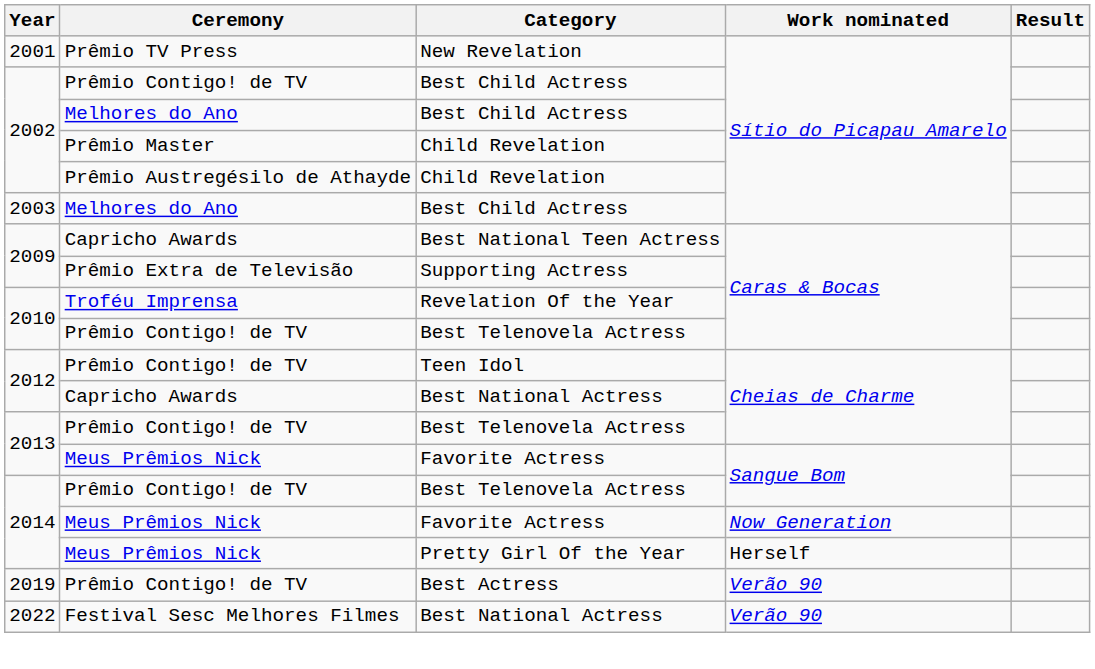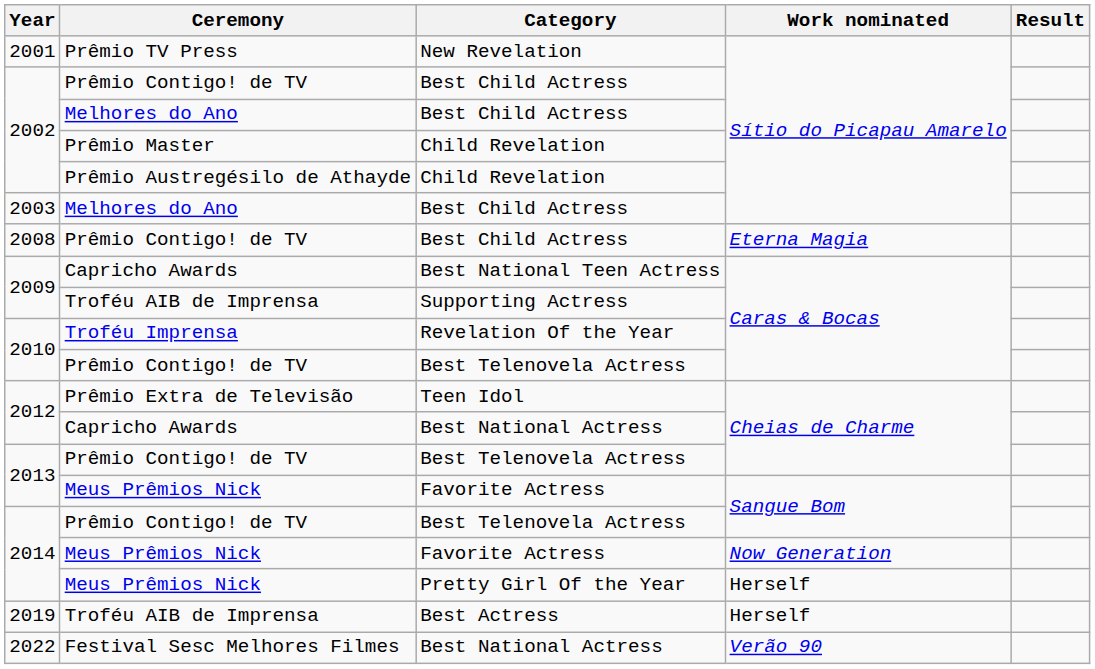 <table class="wikitable">
 <tr>
 <th>Year</th>
 <th>Ceremony</th>
 <th>Category</th>
 <th>Work nominated</th>
 <th>Result</th>
 </tr>
 <tr>
 <td>2001</td>
 <td>Prêmio TV Press</td>
 <td>New Revelation</td>
 <td rowspan="6"><em><a href='#'>Sítio do Picapau Amarelo</a></em></td>
 <td></td>
 </tr>
 <tr>
 <td rowspan="4">2002</td>
 <td>Prêmio Contigo! de TV</td>
 <td>Best Child Actress</td>
 <td></td>
 </tr>
 <tr>
 <td><a href='#'>Melhores do Ano</a></td>
 <td>Best Child Actress</td>
 <td></td>
 </tr>
 <tr>
 <td>Prêmio Master</td>
 <td>Child Revelation</td>
 <td></td>
 </tr>
 <tr>
 <td>Prêmio Austregésilo de Athayde</td>
 <td>Child Revelation</td>
 <td></td>
 </tr>
 <tr>
 <td>2003</td>
 <td><a href='#'>Melhores do Ano</a></td>
 <td>Best Child Actress</td>
 <td></td>
 </tr>
 <tr>
+<td>2008</td>
+<td>Prêmio Contigo! de TV</td>
+<td>Best Child Actress</td>
+<td><em><a href='#'>Eterna Magia</a></em></td>
+<td></td>
+</tr>
+<tr>
 <td rowspan="2">2009</td>
 <td>Capricho Awards</td>
 <td>Best National Teen Actress</td>
 <td rowspan="4"><em><a href='#'>Caras & Bocas</a></em></td>
 <td></td>
 </tr>
 <tr>
-<td>Prêmio Extra de Televisão</td>
+<td>Troféu AIB de Imprensa</td>
 <td>Supporting Actress</td>
 <td></td>
 </tr>
 <tr>
 <td rowspan="2">2010</td>
 <td><a href='#'>Troféu Imprensa</a></td>
 <td>Revelation Of the Year</td>
 <td></td>
 </tr>
 <tr>
 <td>Prêmio Contigo! de TV</td>
 <td>Best Telenovela Actress</td>
 <td></td>
 </tr>
 <tr>
 <td rowspan="2">2012</td>
-<td>Prêmio Contigo! de TV</td>
+<td>Prêmio Extra de Televisão</td>
 <td>Teen Idol</td>
 <td rowspan="3"><em><a href='#'>Cheias de Charme</a></em></td>
 <td></td>
 </tr>
 <tr>
 <td>Capricho Awards</td>
 <td>Best National Actress</td>
 <td></td>
 </tr>
 <tr>
 <td rowspan="2">2013</td>
 <td>Prêmio Contigo! de TV</td>
 <td>Best Telenovela Actress</td>
 <td></td>
 </tr>
 <tr>
 <td><a href='#'>Meus Prêmios Nick</a></td>
 <td>Favorite Actress</td>
 <td rowspan="2"><em><a href='#'>Sangue Bom</a></em></td>
 <td></td>
 </tr>
 <tr>
 <td rowspan="3">2014</td>
 <td>Prêmio Contigo! de TV</td>
 <td>Best Telenovela Actress</td>
 <td></td>
 </tr>
 <tr>
 <td><a href='#'>Meus Prêmios Nick</a></td>
 <td>Favorite Actress</td>
 <td><em><a href='#'>Now Generation</a></em></td>
 <td></td>
 </tr>
 <tr>
 <td><a href='#'>Meus Prêmios Nick</a></td>
 <td>Pretty Girl Of the Year</td>
 <td>Herself</td>
 <td></td>
 </tr>
 <tr>
 <td>2019</td>
-<td>Prêmio Contigo! de TV</td>
+<td>Troféu AIB de Imprensa</td>
 <td>Best Actress</td>
-<td><em><a href='#'>Verão 90</a></em></td>
+<td>Herself</td>
 <td></td>
 </tr>
 <tr>
 <td>2022</td>
 <td>Festival Sesc Melhores Filmes</td>
 <td>Best National Actress</td>
 <td><em><a href='#'>Verão 90</a></em></td>
 <td></td>
 </tr>
 </table>
